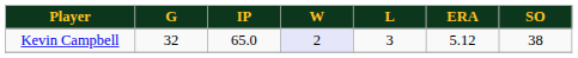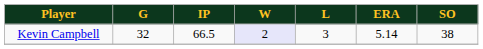 <table class="wikitable sortable">
 <tr>
 <th style="background:#0C371D;color:#ffc322;" width="16%">Player</th>
 <th style="background:#0C371D;color:#ffc322;" width="9%">G</th>
 <th style="background:#0C371D;color:#ffc322;" width="9%">IP</th>
 <th style="background:#0C371D;color:#ffc322;" width="9%">W</th>
 <th style="background:#0C371D;color:#ffc322;" width="9%">L</th>
 <th style="background:#0C371D;color:#ffc322;" width="9%">ERA</th>
 <th style="background:#0C371D;color:#ffc322;" width="9%">SO</th>
 </tr>
 <tr align="center">
 <td><a href='#'>Kevin Campbell</a></td>
 <td>32</td>
-<td>65.0</td>
+<td>66.5</td>
 <td style="background: lavender;">2</td>
 <td>3</td>
-<td>5.12</td>
+<td>5.14</td>
 <td>38</td>
 </tr>
 <tr align="center">
 </tr>
 </table>
